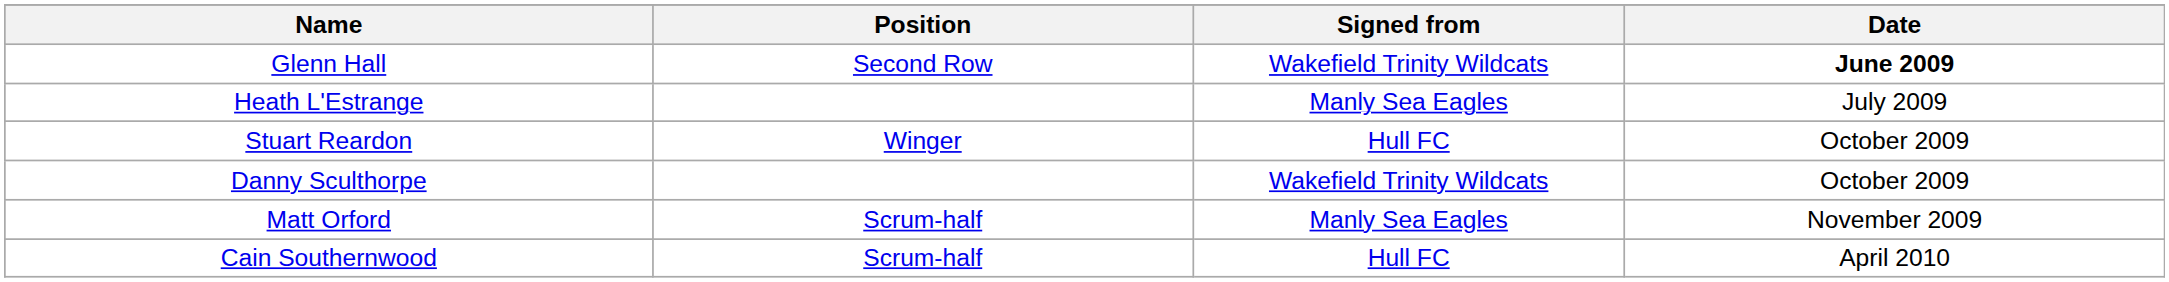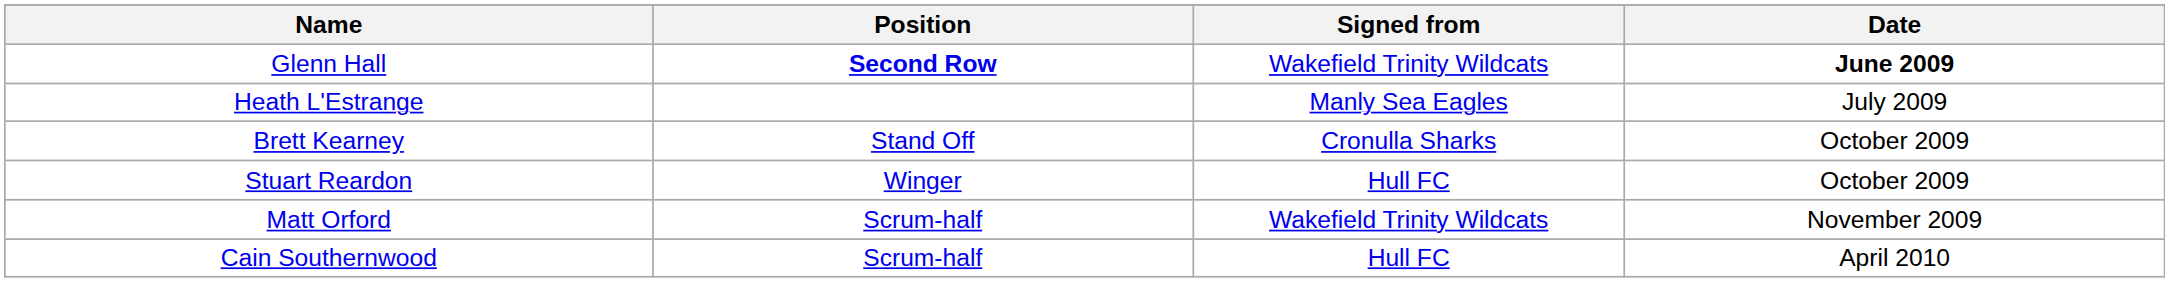 <table class="wikitable sortable" width="100%" style="font-size:90%">
 <tr bgcolor="#efefef">
 </tr>
 <tr bgcolor="#efefef">
 <th width=30%>Name</th>
 <th !width=30%>Position</th>
 <th width=20%>Signed from</th>
 <th width=25%>Date</th>
 </tr>
 <tr bgcolor=#FFFFFF>
 <td align=center><a href='#'>Glenn Hall</a></td>
-<td align=center><a href='#'>Second Row</a></td>
+<td align=center><strong><a href='#'>Second Row</a></strong></td>
 <td align=center><a href='#'>Wakefield Trinity Wildcats</a></td>
 <td align=center><strong>June 2009</strong></td>
 </tr>
 <tr bgcolor=#FFFFFF>
 <td align=center><a href='#'>Heath L'Estrange</a></td>
 <td align=center></td>
 <td align=center><a href='#'>Manly Sea Eagles</a></td>
 <td align=center>July 2009</td>
 </tr>
 <tr bgcolor=#FFFFFF>
+<td align=center><a href='#'>Brett Kearney</a></td>
+<td align=center><a href='#'>Stand Off</a></td>
+<td align=center><a href='#'>Cronulla Sharks</a></td>
+<td align=center>October 2009</td>
+</tr>
+<tr bgcolor=#FFFFFF>
 <td align=center><a href='#'>Stuart Reardon</a></td>
 <td align=center><a href='#'>Winger</a></td>
 <td align=center><a href='#'>Hull FC</a></td>
 <td align=center>October 2009</td>
 </tr>
 <tr bgcolor=#FFFFFF>
-<td align=center><a href='#'>Danny Sculthorpe</a></td>
-<td align=center></td>
-<td align=center><a href='#'>Wakefield Trinity Wildcats</a></td>
-<td align=center>October 2009</td>
-</tr>
-<tr bgcolor=#FFFFFF>
 <td align=center><a href='#'>Matt Orford</a></td>
 <td align=center><a href='#'>Scrum-half</a></td>
-<td align=center><a href='#'>Manly Sea Eagles</a></td>
+<td align=center><a href='#'>Wakefield Trinity Wildcats</a></td>
 <td align=center>November 2009</td>
 </tr>
 <tr bgcolor=#FFFFFF>
 <td align=center><a href='#'>Cain Southernwood</a></td>
 <td align=center><a href='#'>Scrum-half</a></td>
 <td align=center><a href='#'>Hull FC</a></td>
 <td align=center>April 2010</td>
 </tr>
 </table>
